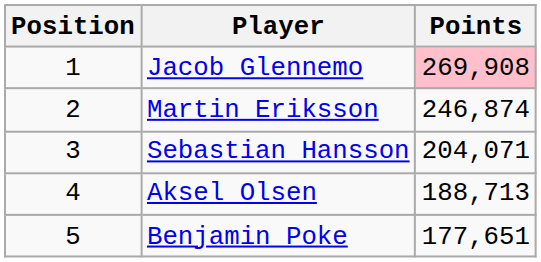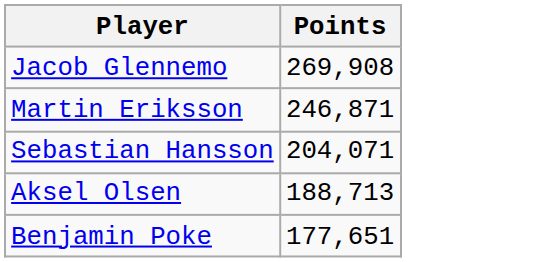 <table class=wikitable>
 <tr>
-<th>Position</th>
 <th>Player</th>
 <th>Points</th>
 </tr>
 <tr>
-<td align=center>1</td>
 <td> <a href='#'>Jacob Glennemo</a></td>
-<td align=center style="background: pink;">269,908</td>
+<td align=center>269,908</td>
 </tr>
 <tr>
-<td align=center>2</td>
 <td> <a href='#'>Martin Eriksson</a></td>
-<td align=center>246,874</td>
+<td align=center>246,871</td>
 </tr>
 <tr>
-<td align=center>3</td>
 <td> <a href='#'>Sebastian Hansson</a></td>
 <td align=center>204,071</td>
 </tr>
 <tr>
-<td align=center>4</td>
 <td> <a href='#'>Aksel Olsen</a></td>
 <td align=center>188,713</td>
 </tr>
 <tr>
-<td align=center>5</td>
 <td> <a href='#'>Benjamin Poke</a></td>
 <td align=center>177,651</td>
 </tr>
 </table>
